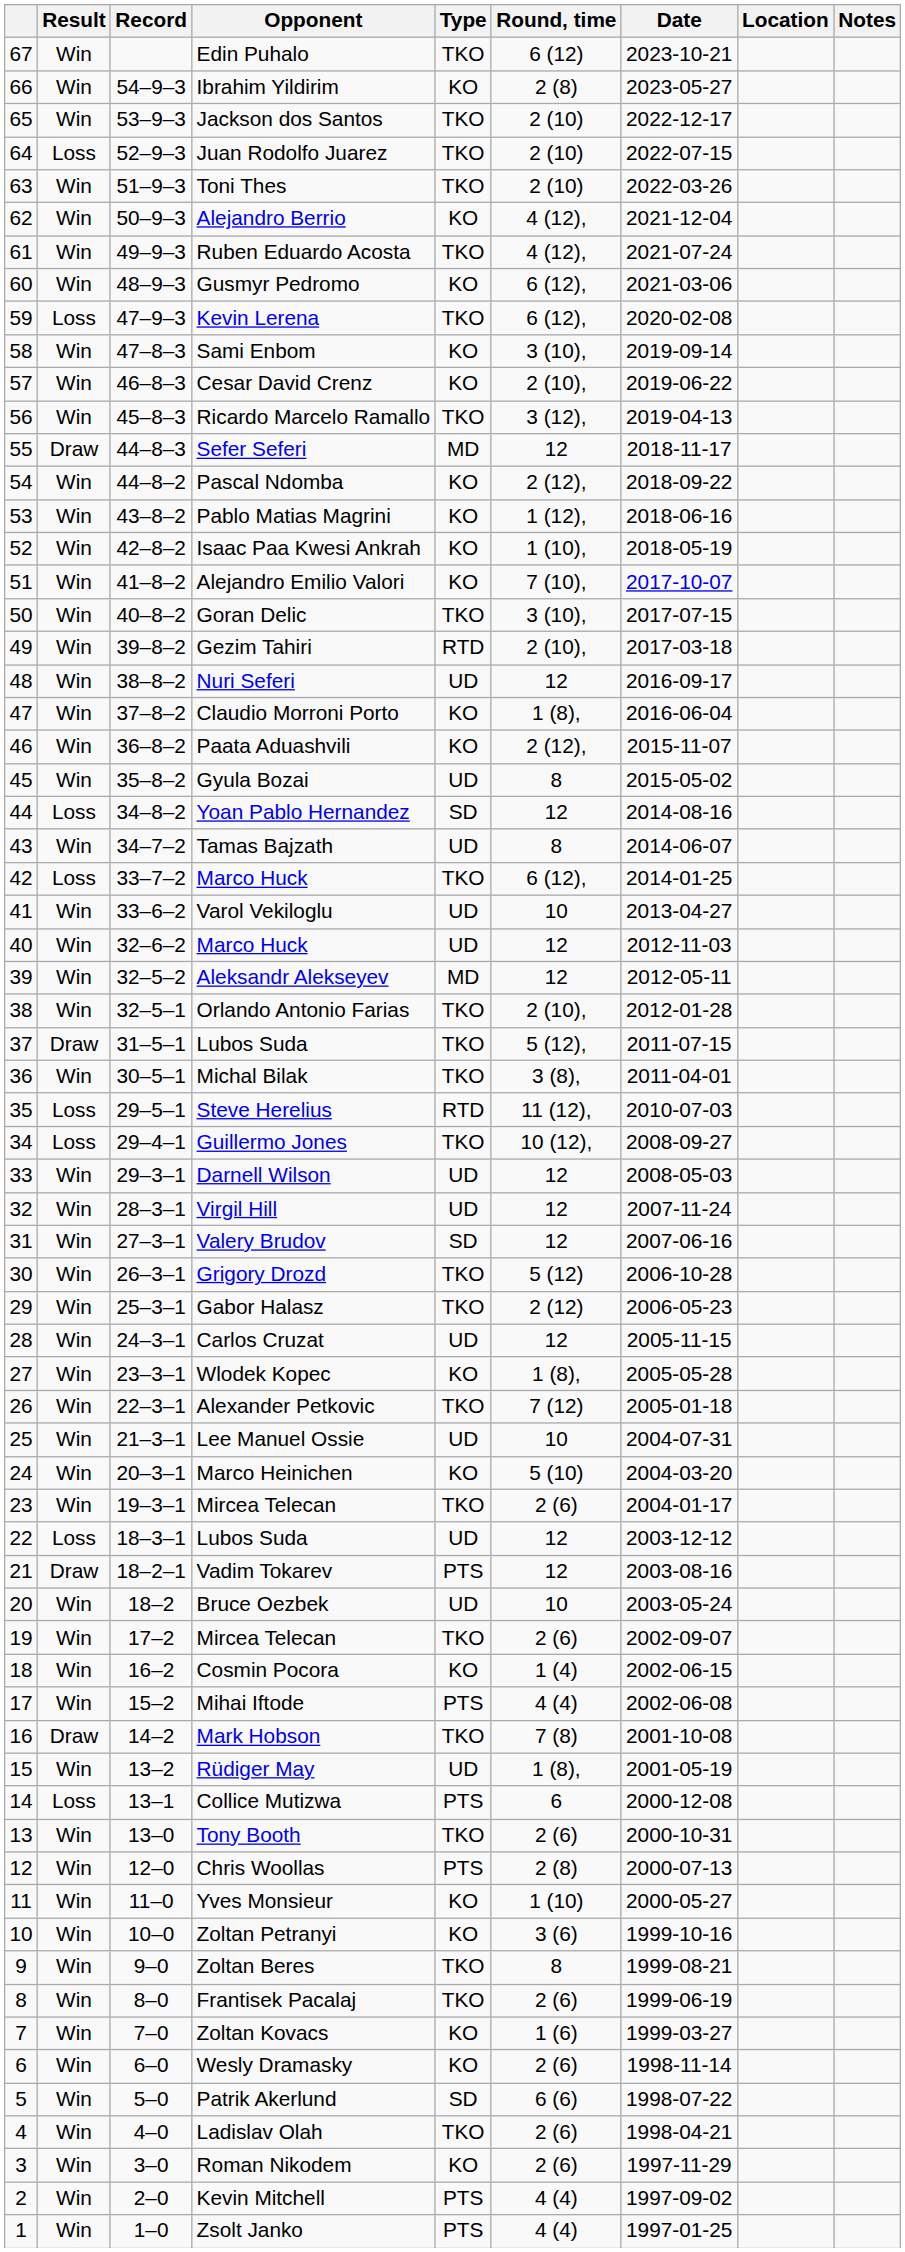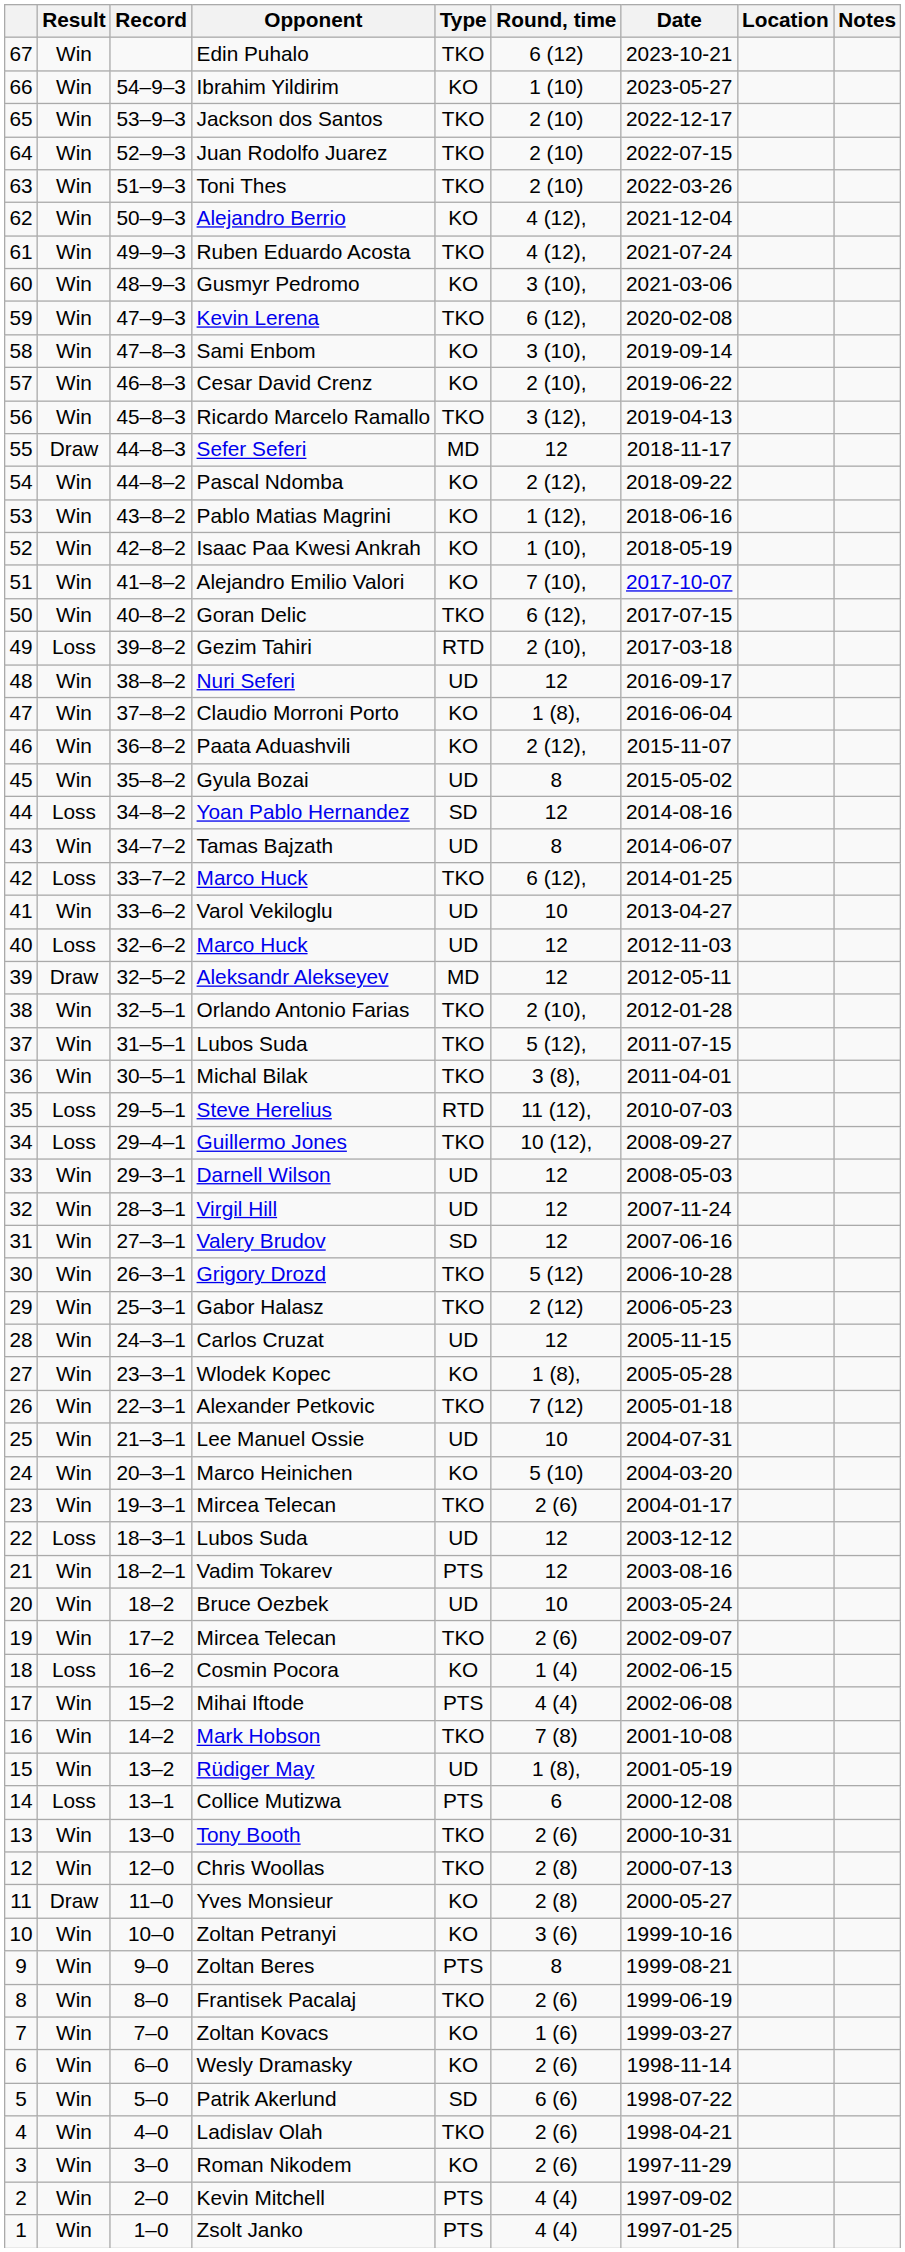 <table class=wikitable style=text-align:center>
 <tr>
 <th></th>
 <th>Result</th>
 <th>Record</th>
 <th>Opponent</th>
 <th>Type</th>
 <th>Round, time</th>
 <th>Date</th>
 <th>Location</th>
 <th>Notes</th>
 </tr>
 <tr>
 <td>67</td>
 <td>Win</td>
 <td></td>
 <td align=left>Edin Puhalo</td>
 <td>TKO</td>
 <td>6 (12)</td>
 <td>2023-10-21</td>
 <td align=left></td>
 <td align=left></td>
 </tr>
 <tr>
 <td>66</td>
 <td>Win</td>
 <td>54–9–3</td>
 <td align=left>Ibrahim Yildirim</td>
 <td>KO</td>
-<td>2 (8)</td>
+<td>1 (10)</td>
 <td>2023-05-27</td>
 <td align=left></td>
 <td align=left></td>
 </tr>
 <tr>
 <td>65</td>
 <td>Win</td>
 <td>53–9–3</td>
 <td align=left>Jackson dos Santos</td>
 <td>TKO</td>
 <td>2 (10)</td>
 <td>2022-12-17</td>
 <td align=left></td>
 <td align=left></td>
 </tr>
 <tr>
 <td>64</td>
-<td>Loss</td>
+<td>Win</td>
 <td>52–9–3</td>
 <td align=left>Juan Rodolfo Juarez</td>
 <td>TKO</td>
 <td>2 (10)</td>
 <td>2022-07-15</td>
 <td align=left></td>
 <td align=left></td>
 </tr>
 <tr>
 <td>63</td>
 <td>Win</td>
 <td>51–9–3</td>
 <td align=left>Toni Thes</td>
 <td>TKO</td>
 <td>2 (10)</td>
 <td>2022-03-26</td>
 <td align=left></td>
 <td align=left></td>
 </tr>
 <tr>
 <td>62</td>
 <td>Win</td>
 <td>50–9–3</td>
 <td align=left><a href='#'>Alejandro Berrio</a></td>
 <td>KO</td>
 <td>4 (12), </td>
 <td>2021-12-04</td>
 <td align=left></td>
 <td align=left></td>
 </tr>
 <tr>
 <td>61</td>
 <td>Win</td>
 <td>49–9–3</td>
 <td align=left>Ruben Eduardo Acosta</td>
 <td>TKO</td>
 <td>4 (12), </td>
 <td>2021-07-24</td>
 <td align=left></td>
 <td align=left></td>
 </tr>
 <tr>
 <td>60</td>
 <td>Win</td>
 <td>48–9–3</td>
 <td align=left>Gusmyr Pedromo</td>
 <td>KO</td>
-<td>6 (12), </td>
+<td>3 (10), </td>
 <td>2021-03-06</td>
 <td align=left></td>
 <td align=left></td>
 </tr>
 <tr>
 <td>59</td>
-<td>Loss</td>
+<td>Win</td>
 <td>47–9–3</td>
 <td align=left><a href='#'>Kevin Lerena</a></td>
 <td>TKO</td>
 <td>6 (12), </td>
 <td>2020-02-08</td>
 <td align=left></td>
 <td align=left></td>
 </tr>
 <tr>
 <td>58</td>
 <td>Win</td>
 <td>47–8–3</td>
 <td align=left>Sami Enbom</td>
 <td>KO</td>
 <td>3 (10), </td>
 <td>2019-09-14</td>
 <td align=left></td>
 <td align=left></td>
 </tr>
 <tr>
 <td>57</td>
 <td>Win</td>
 <td>46–8–3</td>
 <td align=left>Cesar David Crenz</td>
 <td>KO</td>
 <td>2 (10), </td>
 <td>2019-06-22</td>
 <td align=left></td>
 <td align=left></td>
 </tr>
 <tr>
 <td>56</td>
 <td>Win</td>
 <td>45–8–3</td>
 <td align=left>Ricardo Marcelo Ramallo</td>
 <td>TKO</td>
 <td>3 (12), </td>
 <td>2019-04-13</td>
 <td align=left></td>
 <td align=left></td>
 </tr>
 <tr>
 <td>55</td>
 <td>Draw</td>
 <td>44–8–3</td>
 <td align=left><a href='#'>Sefer Seferi</a></td>
 <td>MD</td>
 <td>12</td>
 <td>2018-11-17</td>
 <td align=left></td>
 <td align=left></td>
 </tr>
 <tr>
 <td>54</td>
 <td>Win</td>
 <td>44–8–2</td>
 <td align=left>Pascal Ndomba</td>
 <td>KO</td>
 <td>2 (12), </td>
 <td>2018-09-22</td>
 <td align=left></td>
 <td align=left></td>
 </tr>
 <tr>
 <td>53</td>
 <td>Win</td>
 <td>43–8–2</td>
 <td align=left>Pablo Matias Magrini</td>
 <td>KO</td>
 <td>1 (12), </td>
 <td>2018-06-16</td>
 <td align=left></td>
 <td align=left></td>
 </tr>
 <tr>
 <td>52</td>
 <td>Win</td>
 <td>42–8–2</td>
 <td align=left>Isaac Paa Kwesi Ankrah</td>
 <td>KO</td>
 <td>1 (10), </td>
 <td>2018-05-19</td>
 <td align=left></td>
 <td align=left></td>
 </tr>
 <tr>
 <td>51</td>
 <td>Win</td>
 <td>41–8–2</td>
 <td align=left>Alejandro Emilio Valori</td>
 <td>KO</td>
 <td>7 (10),</td>
 <td><a href='#'>2017-10-07</a></td>
 <td align=left></td>
 <td align=left></td>
 </tr>
 <tr>
 <td>50</td>
 <td>Win</td>
 <td>40–8–2</td>
 <td align=left>Goran Delic</td>
 <td>TKO</td>
-<td>3 (10), </td>
+<td>6 (12), </td>
 <td>2017-07-15</td>
 <td align=left></td>
 <td align=left></td>
 </tr>
 <tr>
 <td>49</td>
-<td>Win</td>
+<td>Loss</td>
 <td>39–8–2</td>
 <td align=left>Gezim Tahiri</td>
 <td>RTD</td>
 <td>2 (10), </td>
 <td>2017-03-18</td>
 <td align=left></td>
 <td align=left></td>
 </tr>
 <tr>
 <td>48</td>
 <td>Win</td>
 <td>38–8–2</td>
 <td align=left><a href='#'>Nuri Seferi</a></td>
 <td>UD</td>
 <td>12</td>
 <td>2016-09-17</td>
 <td align=left></td>
 <td align=left></td>
 </tr>
 <tr>
 <td>47</td>
 <td>Win</td>
 <td>37–8–2</td>
 <td align=left>Claudio Morroni Porto</td>
 <td>KO</td>
 <td>1 (8), </td>
 <td>2016-06-04</td>
 <td align=left></td>
 <td align=left></td>
 </tr>
 <tr>
 <td>46</td>
 <td>Win</td>
 <td>36–8–2</td>
 <td align=left>Paata Aduashvili</td>
 <td>KO</td>
 <td>2 (12), </td>
 <td>2015-11-07</td>
 <td align=left></td>
 <td align=left></td>
 </tr>
 <tr>
 <td>45</td>
 <td>Win</td>
 <td>35–8–2</td>
 <td align=left>Gyula Bozai</td>
 <td>UD</td>
 <td>8</td>
 <td>2015-05-02</td>
 <td align=left></td>
 <td align=left></td>
 </tr>
 <tr>
 <td>44</td>
 <td>Loss</td>
 <td>34–8–2</td>
 <td align=left><a href='#'>Yoan Pablo Hernandez</a></td>
 <td>SD</td>
 <td>12</td>
 <td>2014-08-16</td>
 <td align=left></td>
 <td align=left></td>
 </tr>
 <tr>
 <td>43</td>
 <td>Win</td>
 <td>34–7–2</td>
 <td align=left>Tamas Bajzath</td>
 <td>UD</td>
 <td>8</td>
 <td>2014-06-07</td>
 <td align=left></td>
 <td align=left></td>
 </tr>
 <tr>
 <td>42</td>
 <td>Loss</td>
 <td>33–7–2</td>
 <td align=left><a href='#'>Marco Huck</a></td>
 <td>TKO</td>
 <td>6 (12), </td>
 <td>2014-01-25</td>
 <td align=left></td>
 <td align=left></td>
 </tr>
 <tr>
 <td>41</td>
 <td>Win</td>
 <td>33–6–2</td>
 <td align=left>Varol Vekiloglu</td>
 <td>UD</td>
 <td>10</td>
 <td>2013-04-27</td>
 <td align=left></td>
 <td align=left></td>
 </tr>
 <tr>
 <td>40</td>
-<td>Win</td>
+<td>Loss</td>
 <td>32–6–2</td>
 <td align=left><a href='#'>Marco Huck</a></td>
 <td>UD</td>
 <td>12</td>
 <td>2012-11-03</td>
 <td align=left></td>
 <td align=left></td>
 </tr>
 <tr>
 <td>39</td>
-<td>Win</td>
+<td>Draw</td>
 <td>32–5–2</td>
 <td align=left><a href='#'>Aleksandr Alekseyev</a></td>
 <td>MD</td>
 <td>12</td>
 <td>2012-05-11</td>
 <td align=left></td>
 <td align=left></td>
 </tr>
 <tr>
 <td>38</td>
 <td>Win</td>
 <td>32–5–1</td>
 <td align=left>Orlando Antonio Farias</td>
 <td>TKO</td>
 <td>2 (10), </td>
 <td>2012-01-28</td>
 <td align=left></td>
 <td align=left></td>
 </tr>
 <tr>
 <td>37</td>
-<td>Draw</td>
+<td>Win</td>
 <td>31–5–1</td>
 <td align=left>Lubos Suda</td>
 <td>TKO</td>
 <td>5 (12), </td>
 <td>2011-07-15</td>
 <td align=left></td>
 <td align=left></td>
 </tr>
 <tr>
 <td>36</td>
 <td>Win</td>
 <td>30–5–1</td>
 <td align=left>Michal Bilak</td>
 <td>TKO</td>
 <td>3 (8), </td>
 <td>2011-04-01</td>
 <td align=left></td>
 <td align=left></td>
 </tr>
 <tr>
 <td>35</td>
 <td>Loss</td>
 <td>29–5–1</td>
 <td align=left><a href='#'>Steve Herelius</a></td>
 <td>RTD</td>
 <td>11 (12), </td>
 <td>2010-07-03</td>
 <td align=left></td>
 <td align=left></td>
 </tr>
 <tr>
 <td>34</td>
 <td>Loss</td>
 <td>29–4–1</td>
 <td align=left><a href='#'>Guillermo Jones</a></td>
 <td>TKO</td>
 <td>10 (12), </td>
 <td>2008-09-27</td>
 <td align=left></td>
 <td align=left></td>
 </tr>
 <tr>
 <td>33</td>
 <td>Win</td>
 <td>29–3–1</td>
 <td align=left><a href='#'>Darnell Wilson</a></td>
 <td>UD</td>
 <td>12</td>
 <td>2008-05-03</td>
 <td align=left></td>
 <td align=left></td>
 </tr>
 <tr>
 <td>32</td>
 <td>Win</td>
 <td>28–3–1</td>
 <td align=left><a href='#'>Virgil Hill</a></td>
 <td>UD</td>
 <td>12</td>
 <td>2007-11-24</td>
 <td align=left></td>
 <td align=left></td>
 </tr>
 <tr>
 <td>31</td>
 <td>Win</td>
 <td>27–3–1</td>
 <td align=left><a href='#'>Valery Brudov</a></td>
 <td>SD</td>
 <td>12</td>
 <td>2007-06-16</td>
 <td align=left></td>
 <td align=left></td>
 </tr>
 <tr>
 <td>30</td>
 <td>Win</td>
 <td>26–3–1</td>
 <td align=left><a href='#'>Grigory Drozd</a></td>
 <td>TKO</td>
 <td>5 (12)</td>
 <td>2006-10-28</td>
 <td align=left></td>
 <td align=left></td>
 </tr>
 <tr>
 <td>29</td>
 <td>Win</td>
 <td>25–3–1</td>
 <td align=left>Gabor Halasz</td>
 <td>TKO</td>
 <td>2 (12)</td>
 <td>2006-05-23</td>
 <td align=left></td>
 <td align=left></td>
 </tr>
 <tr>
 <td>28</td>
 <td>Win</td>
 <td>24–3–1</td>
 <td align=left>Carlos Cruzat</td>
 <td>UD</td>
 <td>12</td>
 <td>2005-11-15</td>
 <td align=left></td>
 <td align=left></td>
 </tr>
 <tr>
 <td>27</td>
 <td>Win</td>
 <td>23–3–1</td>
 <td align=left>Wlodek Kopec</td>
 <td>KO</td>
 <td>1 (8), </td>
 <td>2005-05-28</td>
 <td align=left></td>
 <td align=left></td>
 </tr>
 <tr>
 <td>26</td>
 <td>Win</td>
 <td>22–3–1</td>
 <td align=left>Alexander Petkovic</td>
 <td>TKO</td>
 <td>7 (12)</td>
 <td>2005-01-18</td>
 <td align=left></td>
 <td align=left></td>
 </tr>
 <tr>
 <td>25</td>
 <td>Win</td>
 <td>21–3–1</td>
 <td align=left>Lee Manuel Ossie</td>
 <td>UD</td>
 <td>10</td>
 <td>2004-07-31</td>
 <td align=left></td>
 <td align=left></td>
 </tr>
 <tr>
 <td>24</td>
 <td>Win</td>
 <td>20–3–1</td>
 <td align=left>Marco Heinichen</td>
 <td>KO</td>
 <td>5 (10)</td>
 <td>2004-03-20</td>
 <td align=left></td>
 <td align=left></td>
 </tr>
 <tr>
 <td>23</td>
 <td>Win</td>
 <td>19–3–1</td>
 <td align=left>Mircea Telecan</td>
 <td>TKO</td>
 <td>2 (6)</td>
 <td>2004-01-17</td>
 <td align=left></td>
 <td align=left></td>
 </tr>
 <tr>
 <td>22</td>
 <td>Loss</td>
 <td>18–3–1</td>
 <td align=left>Lubos Suda</td>
 <td>UD</td>
 <td>12</td>
 <td>2003-12-12</td>
 <td align=left></td>
 <td align=left></td>
 </tr>
 <tr>
 <td>21</td>
-<td>Draw</td>
+<td>Win</td>
 <td>18–2–1</td>
 <td align=left>Vadim Tokarev</td>
 <td>PTS</td>
 <td>12</td>
 <td>2003-08-16</td>
 <td align=left></td>
 <td align=left></td>
 </tr>
 <tr>
 <td>20</td>
 <td>Win</td>
 <td>18–2</td>
 <td align=left>Bruce Oezbek</td>
 <td>UD</td>
 <td>10</td>
 <td>2003-05-24</td>
 <td align=left></td>
 <td align=left></td>
 </tr>
 <tr>
 <td>19</td>
 <td>Win</td>
 <td>17–2</td>
 <td align=left>Mircea Telecan</td>
 <td>TKO</td>
 <td>2 (6)</td>
 <td>2002-09-07</td>
 <td align=left></td>
 <td align=left></td>
 </tr>
 <tr>
 <td>18</td>
-<td>Win</td>
+<td>Loss</td>
 <td>16–2</td>
 <td align=left>Cosmin Pocora</td>
 <td>KO</td>
 <td>1 (4)</td>
 <td>2002-06-15</td>
 <td align=left></td>
 <td align=left></td>
 </tr>
 <tr>
 <td>17</td>
 <td>Win</td>
 <td>15–2</td>
 <td align=left>Mihai Iftode</td>
 <td>PTS</td>
 <td>4 (4)</td>
 <td>2002-06-08</td>
 <td align=left></td>
 <td align=left></td>
 </tr>
 <tr>
 <td>16</td>
-<td>Draw</td>
+<td>Win</td>
 <td>14–2</td>
 <td align=left><a href='#'>Mark Hobson</a></td>
 <td>TKO</td>
 <td>7 (8)</td>
 <td>2001-10-08</td>
 <td align=left></td>
 <td align=left></td>
 </tr>
 <tr>
 <td>15</td>
 <td>Win</td>
 <td>13–2</td>
 <td align=left><a href='#'>Rüdiger May</a></td>
 <td>UD</td>
 <td>1 (8), </td>
 <td>2001-05-19</td>
 <td align=left></td>
 <td align=left></td>
 </tr>
 <tr>
 <td>14</td>
 <td>Loss</td>
 <td>13–1</td>
 <td align=left>Collice Mutizwa</td>
 <td>PTS</td>
 <td>6</td>
 <td>2000-12-08</td>
 <td align=left></td>
 <td align=left></td>
 </tr>
 <tr>
 <td>13</td>
 <td>Win</td>
 <td>13–0</td>
 <td align=left><a href='#'>Tony Booth</a></td>
 <td>TKO</td>
 <td>2 (6)</td>
 <td>2000-10-31</td>
 <td align=left></td>
 <td align=left></td>
 </tr>
 <tr>
 <td>12</td>
 <td>Win</td>
 <td>12–0</td>
 <td align=left>Chris Woollas</td>
-<td>PTS</td>
+<td>TKO</td>
 <td>2 (8)</td>
 <td>2000-07-13</td>
 <td align=left></td>
 <td align=left></td>
 </tr>
 <tr>
 <td>11</td>
-<td>Win</td>
+<td>Draw</td>
 <td>11–0</td>
 <td align=left>Yves Monsieur</td>
 <td>KO</td>
-<td>1 (10)</td>
+<td>2 (8)</td>
 <td>2000-05-27</td>
 <td align=left></td>
 <td align=left></td>
 </tr>
 <tr>
 <td>10</td>
 <td>Win</td>
 <td>10–0</td>
 <td align=left>Zoltan Petranyi</td>
 <td>KO</td>
 <td>3 (6)</td>
 <td>1999-10-16</td>
 <td align=left></td>
 <td align=left></td>
 </tr>
 <tr>
 <td>9</td>
 <td>Win</td>
 <td>9–0</td>
 <td align=left>Zoltan Beres</td>
-<td>TKO</td>
+<td>PTS</td>
 <td>8</td>
 <td>1999-08-21</td>
 <td align=left></td>
 <td align=left></td>
 </tr>
 <tr>
 <td>8</td>
 <td>Win</td>
 <td>8–0</td>
 <td align=left>Frantisek Pacalaj</td>
 <td>TKO</td>
 <td>2 (6)</td>
 <td>1999-06-19</td>
 <td align=left></td>
 <td align=left></td>
 </tr>
 <tr>
 <td>7</td>
 <td>Win</td>
 <td>7–0</td>
 <td align=left>Zoltan Kovacs</td>
 <td>KO</td>
 <td>1 (6)</td>
 <td>1999-03-27</td>
 <td align=left></td>
 <td align=left></td>
 </tr>
 <tr>
 <td>6</td>
 <td>Win</td>
 <td>6–0</td>
 <td align=left>Wesly Dramasky</td>
 <td>KO</td>
 <td>2 (6)</td>
 <td>1998-11-14</td>
 <td align=left></td>
 <td align=left></td>
 </tr>
 <tr>
 <td>5</td>
 <td>Win</td>
 <td>5–0</td>
 <td align=left>Patrik Akerlund</td>
 <td>SD</td>
 <td>6 (6)</td>
 <td>1998-07-22</td>
 <td align=left></td>
 <td align=left></td>
 </tr>
 <tr>
 <td>4</td>
 <td>Win</td>
 <td>4–0</td>
 <td align=left>Ladislav Olah</td>
 <td>TKO</td>
 <td>2 (6)</td>
 <td>1998-04-21</td>
 <td align=left></td>
 <td align=left></td>
 </tr>
 <tr>
 <td>3</td>
 <td>Win</td>
 <td>3–0</td>
 <td align=left>Roman Nikodem</td>
 <td>KO</td>
 <td>2 (6)</td>
 <td>1997-11-29</td>
 <td align=left></td>
 <td align=left></td>
 </tr>
 <tr>
 <td>2</td>
 <td>Win</td>
 <td>2–0</td>
 <td align=left>Kevin Mitchell</td>
 <td>PTS</td>
 <td>4 (4)</td>
 <td>1997-09-02</td>
 <td align=left></td>
 <td align=left></td>
 </tr>
 <tr>
 <td>1</td>
 <td>Win</td>
 <td>1–0</td>
 <td align=left>Zsolt Janko</td>
 <td>PTS</td>
 <td>4 (4)</td>
 <td>1997-01-25</td>
 <td align=left></td>
 <td align=left></td>
 </tr>
 </table>
